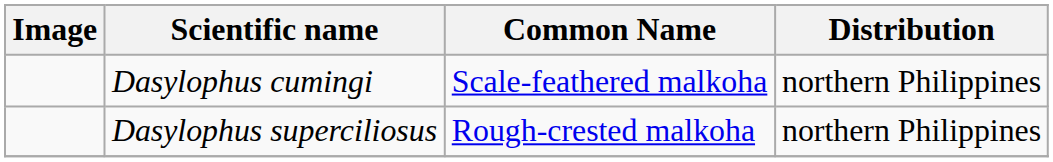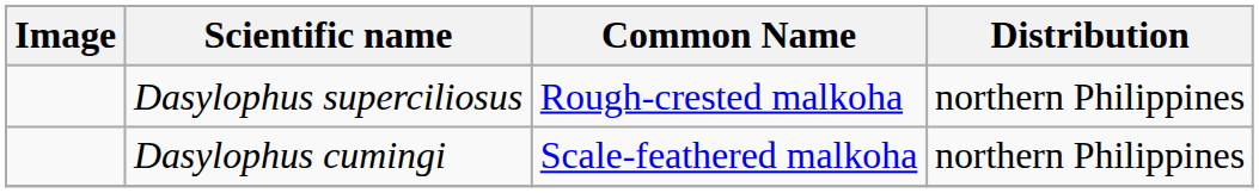 <table class="wikitable">
 <tr>
 <th>Image</th>
 <th>Scientific name</th>
 <th>Common Name</th>
 <th>Distribution</th>
 </tr>
 <tr>
 <td></td>
+<td><em>Dasylophus superciliosus</em></td>
+<td><a href='#'>Rough-crested malkoha</a></td>
+<td>northern Philippines</td>
+</tr>
+<tr>
+<td></td>
 <td><em>Dasylophus cumingi</em></td>
 <td><a href='#'>Scale-feathered malkoha</a></td>
 <td>northern Philippines</td>
 </tr>
 <tr>
-<td></td>
-<td><em>Dasylophus superciliosus</em></td>
-<td><a href='#'>Rough-crested malkoha</a></td>
-<td>northern Philippines</td>
-</tr>
-<tr>
 </tr>
 </table>
